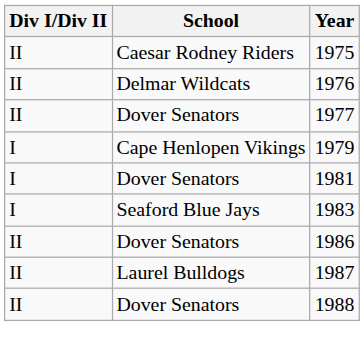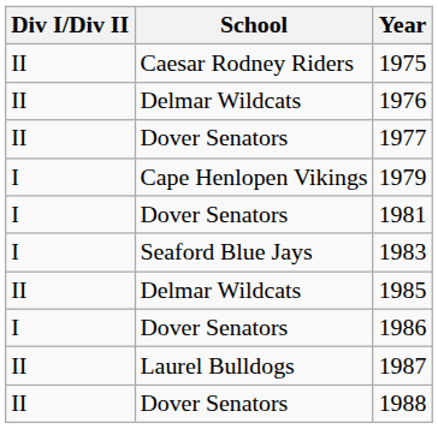 <table class="wikitable" style="float:left;">
 <tr style="white-space:nowrap;">
 <th>Div I/Div II</th>
 <th>School</th>
 <th>Year</th>
 </tr>
 <tr>
 <td>II</td>
 <td>Caesar Rodney Riders</td>
 <td>1975</td>
 </tr>
 <tr>
 <td>II</td>
 <td>Delmar Wildcats</td>
 <td>1976</td>
 </tr>
 <tr>
 <td>II</td>
 <td>Dover Senators</td>
 <td>1977</td>
 </tr>
 <tr>
 <td>I</td>
 <td>Cape Henlopen Vikings</td>
 <td>1979</td>
 </tr>
 <tr>
 <td>I</td>
 <td>Dover Senators</td>
 <td>1981</td>
 </tr>
 <tr>
 <td>I</td>
 <td>Seaford Blue Jays</td>
 <td>1983</td>
 </tr>
 <tr>
 <td>II</td>
+<td>Delmar Wildcats</td>
+<td>1985</td>
+</tr>
+<tr>
+<td>I</td>
 <td>Dover Senators</td>
 <td>1986</td>
 </tr>
 <tr>
 <td>II</td>
 <td>Laurel Bulldogs</td>
 <td>1987</td>
 </tr>
 <tr>
 <td>II</td>
 <td>Dover Senators</td>
 <td>1988</td>
 </tr>
 </table>
